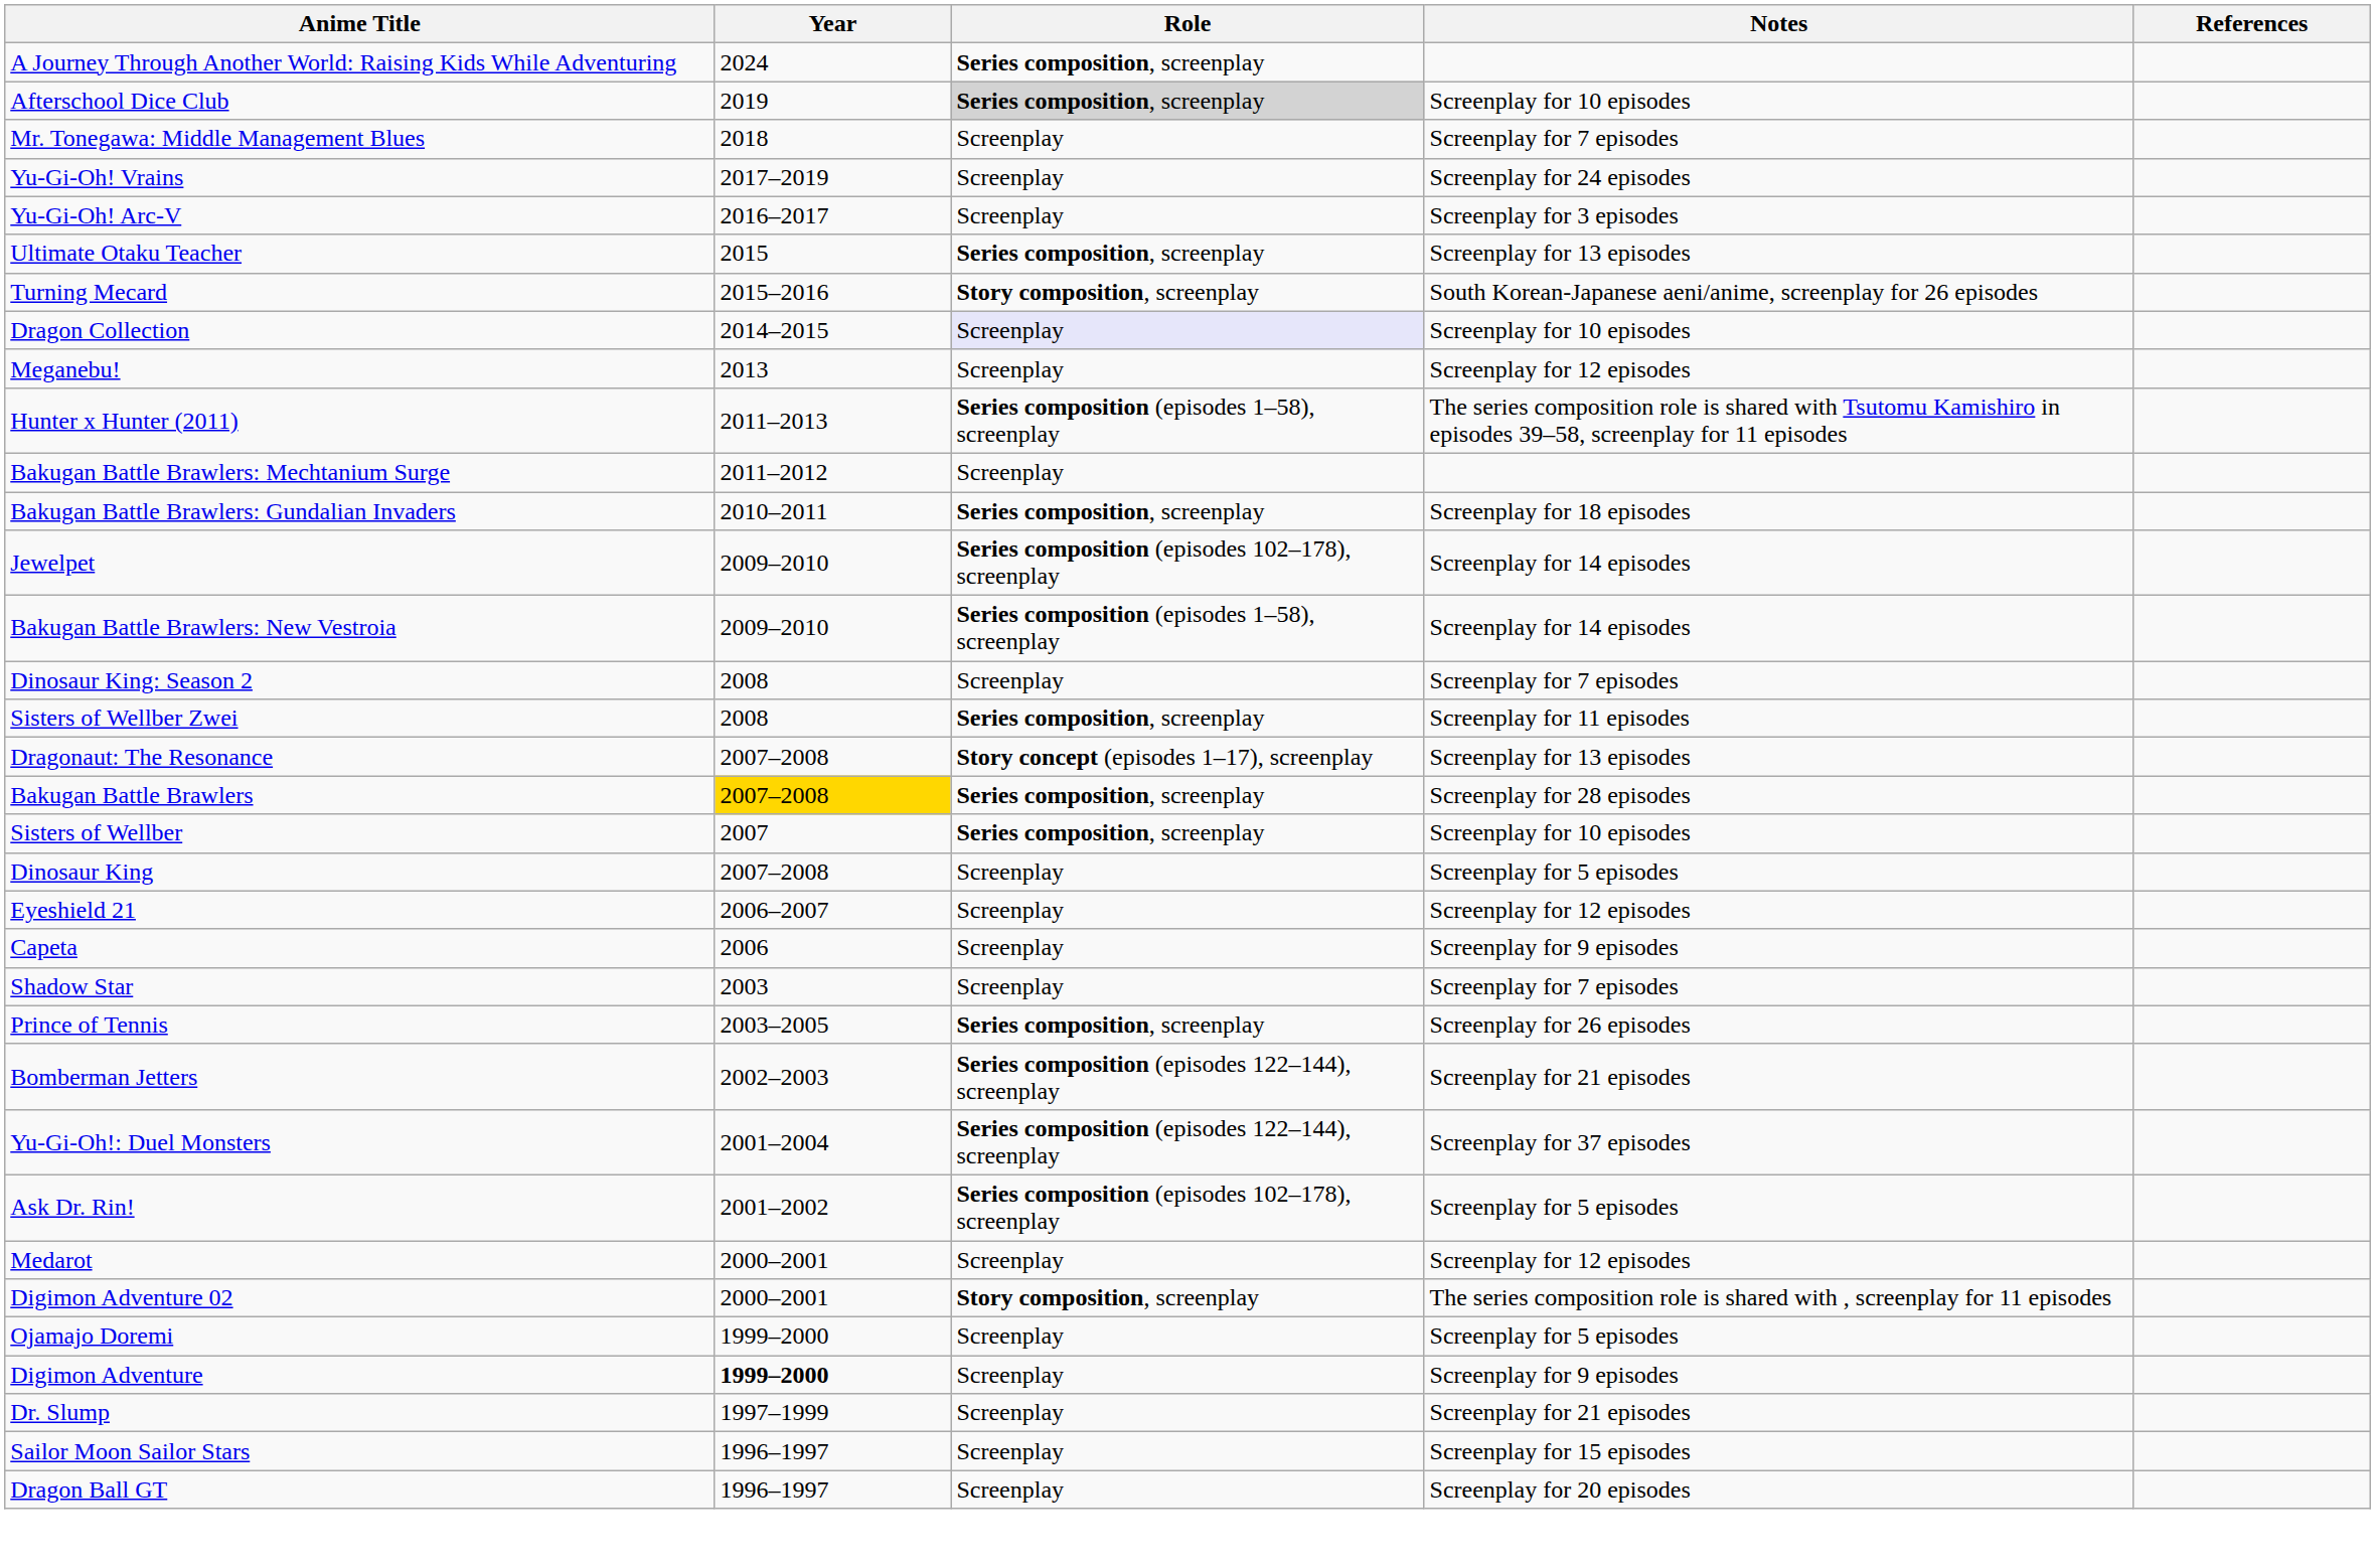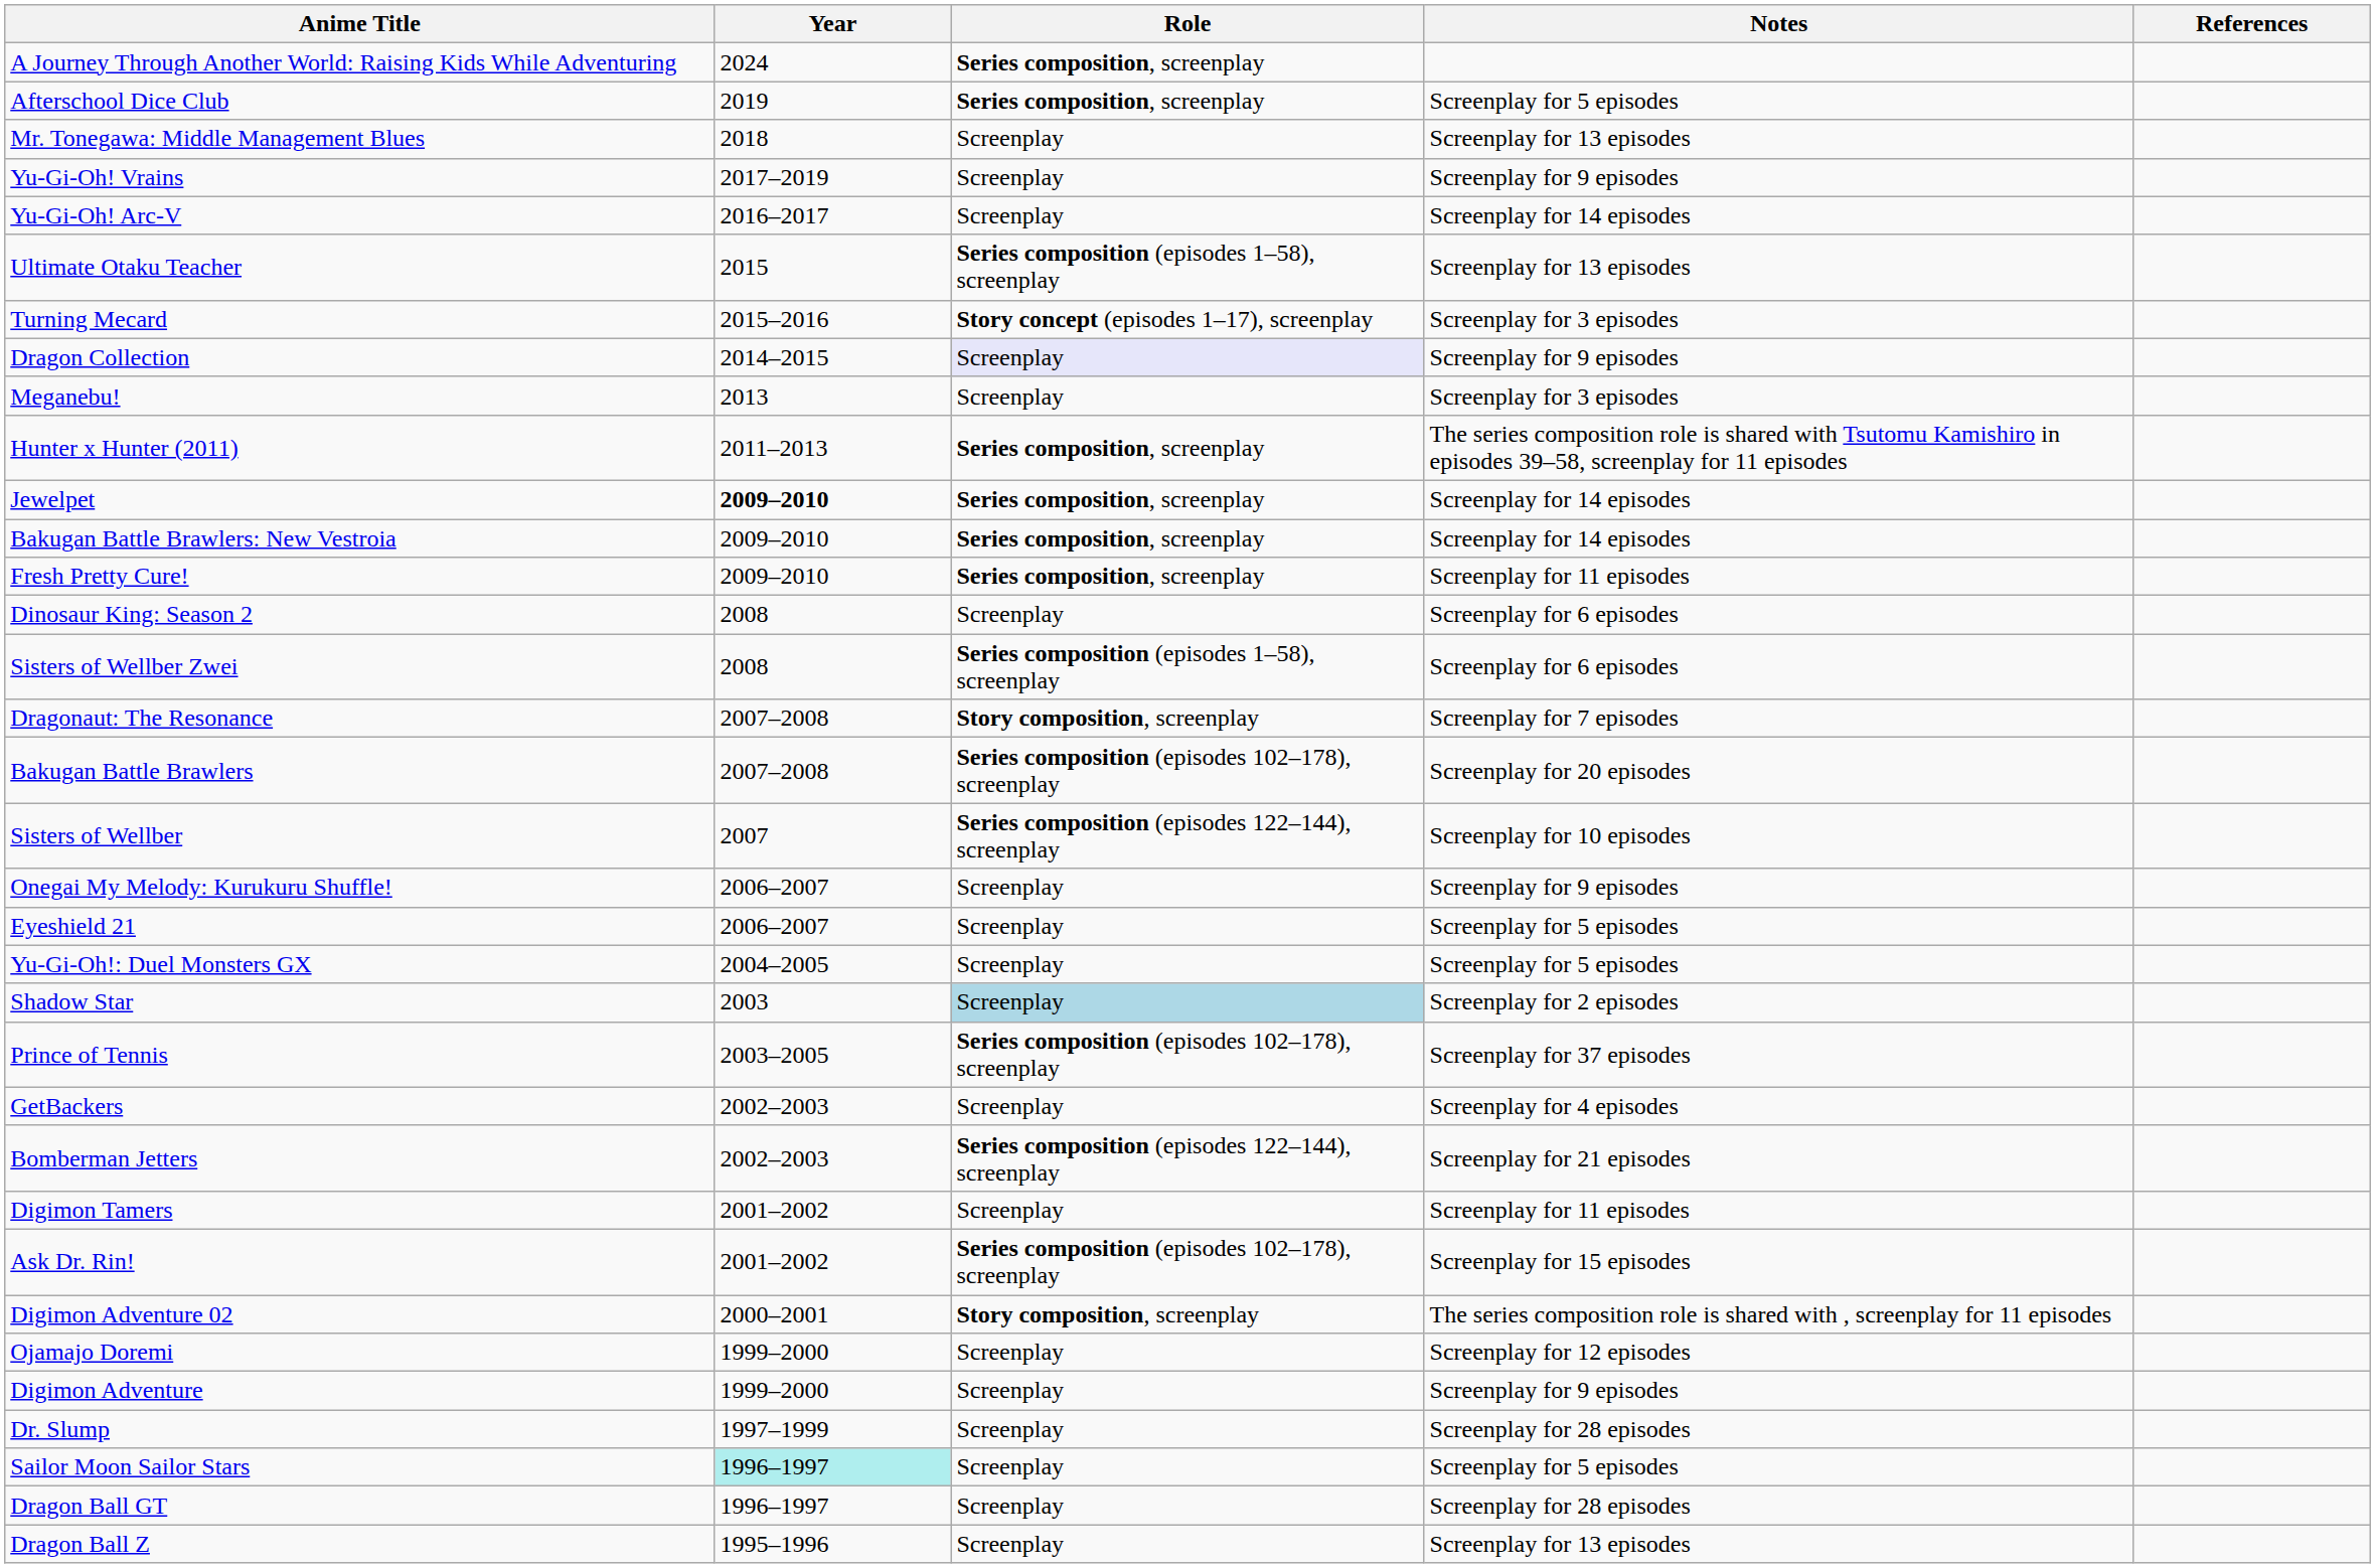 <table class="wikitable sortable">
 <tr>
 <th style="width: 30%;">Anime Title</th>
 <th style="width: 10%;">Year</th>
 <th style="width: 20%;">Role</th>
 <th style="width: 30%;">Notes</th>
 <th style="width: 10%;">References</th>
 </tr>
 <tr>
 <td><a href='#'>A Journey Through Another World: Raising Kids While Adventuring</a></td>
 <td>2024</td>
 <td><strong>Series composition</strong>, screenplay</td>
 <td></td>
 <td></td>
 </tr>
 <tr>
 <td><a href='#'>Afterschool Dice Club</a></td>
 <td>2019</td>
-<td style="background: lightgrey;"><strong>Series composition</strong>, screenplay</td>
-<td>Screenplay for 10 episodes</td>
+<td><strong>Series composition</strong>, screenplay</td>
+<td>Screenplay for 5 episodes</td>
 <td></td>
 </tr>
 <tr>
 <td><a href='#'>Mr. Tonegawa: Middle Management Blues</a></td>
 <td>2018</td>
 <td>Screenplay</td>
-<td>Screenplay for 7 episodes</td>
+<td>Screenplay for 13 episodes</td>
 <td></td>
 </tr>
 <tr>
 <td><a href='#'>Yu-Gi-Oh! Vrains</a></td>
 <td>2017–2019</td>
 <td>Screenplay</td>
-<td>Screenplay for 24 episodes</td>
+<td>Screenplay for 9 episodes</td>
 <td></td>
 </tr>
 <tr>
 <td><a href='#'>Yu-Gi-Oh! Arc-V</a></td>
 <td>2016–2017</td>
 <td>Screenplay</td>
-<td>Screenplay for 3 episodes</td>
+<td>Screenplay for 14 episodes</td>
 <td></td>
 </tr>
 <tr>
 <td><a href='#'>Ultimate Otaku Teacher</a></td>
 <td>2015</td>
-<td><strong>Series composition</strong>, screenplay</td>
+<td><strong>Series composition</strong> (episodes 1–58), screenplay</td>
 <td>Screenplay for 13 episodes</td>
 <td></td>
 </tr>
 <tr>
 <td><a href='#'>Turning Mecard</a></td>
 <td>2015–2016</td>
-<td><strong>Story composition</strong>, screenplay</td>
-<td>South Korean-Japanese aeni/anime, screenplay for 26 episodes</td>
+<td><strong>Story concept</strong> (episodes 1–17), screenplay</td>
+<td>Screenplay for 3 episodes</td>
 <td></td>
 </tr>
 <tr>
 <td><a href='#'>Dragon Collection</a></td>
 <td>2014–2015</td>
 <td style="background: lavender;">Screenplay</td>
-<td>Screenplay for 10 episodes</td>
+<td>Screenplay for 9 episodes</td>
 <td></td>
 </tr>
 <tr>
 <td><a href='#'>Meganebu!</a></td>
 <td>2013</td>
 <td>Screenplay</td>
-<td>Screenplay for 12 episodes</td>
+<td>Screenplay for 3 episodes</td>
 <td></td>
 </tr>
 <tr>
 <td><a href='#'>Hunter x Hunter (2011)</a></td>
 <td>2011–2013</td>
-<td><strong>Series composition</strong> (episodes 1–58), screenplay</td>
+<td><strong>Series composition</strong>, screenplay</td>
 <td>The series composition role is shared with <a href='#'>Tsutomu Kamishiro</a> in episodes 39–58, screenplay for 11 episodes</td>
 <td></td>
 </tr>
 <tr>
-<td><a href='#'>Bakugan Battle Brawlers: Mechtanium Surge</a></td>
-<td>2011–2012</td>
-<td>Screenplay</td>
-<td></td>
-<td></td>
-</tr>
-<tr>
-<td><a href='#'>Bakugan Battle Brawlers: Gundalian Invaders</a></td>
-<td>2010–2011</td>
+<td><a href='#'>Jewelpet</a></td>
+<td><strong>2009–2010</strong></td>
 <td><strong>Series composition</strong>, screenplay</td>
-<td>Screenplay for 18 episodes</td>
-<td></td>
-</tr>
-<tr>
-<td><a href='#'>Jewelpet</a></td>
-<td>2009–2010</td>
-<td><strong>Series composition</strong> (episodes 102–178), screenplay</td>
 <td>Screenplay for 14 episodes</td>
 <td></td>
 </tr>
 <tr>
 <td><a href='#'>Bakugan Battle Brawlers: New Vestroia</a></td>
 <td>2009–2010</td>
-<td><strong>Series composition</strong> (episodes 1–58), screenplay</td>
+<td><strong>Series composition</strong>, screenplay</td>
 <td>Screenplay for 14 episodes</td>
+<td></td>
+</tr>
+<tr>
+<td><a href='#'>Fresh Pretty Cure!</a></td>
+<td>2009–2010</td>
+<td><strong>Series composition</strong>, screenplay</td>
+<td>Screenplay for 11 episodes</td>
 <td></td>
 </tr>
 <tr>
 <td><a href='#'>Dinosaur King: Season 2</a></td>
 <td>2008</td>
 <td>Screenplay</td>
-<td>Screenplay for 7 episodes</td>
+<td>Screenplay for 6 episodes</td>
 <td></td>
 </tr>
 <tr>
 <td><a href='#'>Sisters of Wellber Zwei</a></td>
 <td>2008</td>
-<td><strong>Series composition</strong>, screenplay</td>
-<td>Screenplay for 11 episodes</td>
+<td><strong>Series composition</strong> (episodes 1–58), screenplay</td>
+<td>Screenplay for 6 episodes</td>
 <td></td>
 </tr>
 <tr>
 <td><a href='#'>Dragonaut: The Resonance</a></td>
 <td>2007–2008</td>
-<td><strong>Story concept</strong> (episodes 1–17), screenplay</td>
-<td>Screenplay for 13 episodes</td>
+<td><strong>Story composition</strong>, screenplay</td>
+<td>Screenplay for 7 episodes</td>
 <td></td>
 </tr>
 <tr>
 <td><a href='#'>Bakugan Battle Brawlers</a></td>
-<td style="background: gold;">2007–2008</td>
-<td><strong>Series composition</strong>, screenplay</td>
-<td>Screenplay for 28 episodes</td>
+<td>2007–2008</td>
+<td><strong>Series composition</strong> (episodes 102–178), screenplay</td>
+<td>Screenplay for 20 episodes</td>
 <td></td>
 </tr>
 <tr>
 <td><a href='#'>Sisters of Wellber</a></td>
 <td>2007</td>
-<td><strong>Series composition</strong>, screenplay</td>
+<td><strong>Series composition</strong> (episodes 122–144), screenplay</td>
 <td>Screenplay for 10 episodes</td>
 <td></td>
 </tr>
 <tr>
-<td><a href='#'>Dinosaur King</a></td>
-<td>2007–2008</td>
+<td><a href='#'>Onegai My Melody: Kurukuru Shuffle!</a></td>
+<td>2006–2007</td>
 <td>Screenplay</td>
-<td>Screenplay for 5 episodes</td>
+<td>Screenplay for 9 episodes</td>
 <td></td>
 </tr>
 <tr>
 <td><a href='#'>Eyeshield 21</a></td>
 <td>2006–2007</td>
 <td>Screenplay</td>
-<td>Screenplay for 12 episodes</td>
+<td>Screenplay for 5 episodes</td>
 <td></td>
 </tr>
 <tr>
-<td><a href='#'>Capeta</a></td>
-<td>2006</td>
+<td><a href='#'>Yu-Gi-Oh!: Duel Monsters GX</a></td>
+<td>2004–2005</td>
 <td>Screenplay</td>
-<td>Screenplay for 9 episodes</td>
+<td>Screenplay for 5 episodes</td>
 <td></td>
 </tr>
 <tr>
 <td><a href='#'>Shadow Star</a></td>
 <td>2003</td>
-<td>Screenplay</td>
-<td>Screenplay for 7 episodes</td>
+<td style="background: lightblue;">Screenplay</td>
+<td>Screenplay for 2 episodes</td>
 <td></td>
 </tr>
 <tr>
 <td><a href='#'>Prince of Tennis</a></td>
 <td>2003–2005</td>
-<td><strong>Series composition</strong>, screenplay</td>
-<td>Screenplay for 26 episodes</td>
+<td><strong>Series composition</strong> (episodes 102–178), screenplay</td>
+<td>Screenplay for 37 episodes</td>
+<td></td>
+</tr>
+<tr>
+<td><a href='#'>GetBackers</a></td>
+<td>2002–2003</td>
+<td>Screenplay</td>
+<td>Screenplay for 4 episodes</td>
 <td></td>
 </tr>
 <tr>
 <td><a href='#'>Bomberman Jetters</a></td>
 <td>2002–2003</td>
 <td><strong>Series composition</strong> (episodes 122–144), screenplay</td>
 <td>Screenplay for 21 episodes</td>
 <td></td>
 </tr>
 <tr>
-<td><a href='#'>Yu-Gi-Oh!: Duel Monsters</a></td>
-<td>2001–2004</td>
-<td><strong>Series composition</strong> (episodes 122–144), screenplay</td>
-<td>Screenplay for 37 episodes</td>
+<td><a href='#'>Digimon Tamers</a></td>
+<td>2001–2002</td>
+<td>Screenplay</td>
+<td>Screenplay for 11 episodes</td>
 <td></td>
 </tr>
 <tr>
 <td><a href='#'>Ask Dr. Rin!</a></td>
 <td>2001–2002</td>
 <td><strong>Series composition</strong> (episodes 102–178), screenplay</td>
-<td>Screenplay for 5 episodes</td>
-<td></td>
-</tr>
-<tr>
-<td><a href='#'>Medarot</a></td>
-<td>2000–2001</td>
-<td>Screenplay</td>
-<td>Screenplay for 12 episodes</td>
+<td>Screenplay for 15 episodes</td>
 <td></td>
 </tr>
 <tr>
 <td><a href='#'>Digimon Adventure 02</a></td>
 <td>2000–2001</td>
 <td><strong>Story composition</strong>, screenplay</td>
 <td>The series composition role is shared with , screenplay for 11 episodes</td>
 <td></td>
 </tr>
 <tr>
 <td><a href='#'>Ojamajo Doremi</a></td>
 <td>1999–2000</td>
 <td>Screenplay</td>
-<td>Screenplay for 5 episodes</td>
+<td>Screenplay for 12 episodes</td>
 <td></td>
 </tr>
 <tr>
 <td><a href='#'>Digimon Adventure</a></td>
-<td><strong>1999–2000</strong></td>
+<td>1999–2000</td>
 <td>Screenplay</td>
 <td>Screenplay for 9 episodes</td>
 <td></td>
 </tr>
 <tr>
 <td><a href='#'>Dr. Slump</a></td>
 <td>1997–1999</td>
 <td>Screenplay</td>
-<td>Screenplay for 21 episodes</td>
+<td>Screenplay for 28 episodes</td>
 <td></td>
 </tr>
 <tr>
 <td><a href='#'>Sailor Moon Sailor Stars</a></td>
-<td>1996–1997</td>
+<td style="background: paleturquoise;">1996–1997</td>
 <td>Screenplay</td>
-<td>Screenplay for 15 episodes</td>
+<td>Screenplay for 5 episodes</td>
 <td></td>
 </tr>
 <tr>
 <td><a href='#'>Dragon Ball GT</a></td>
 <td>1996–1997</td>
 <td>Screenplay</td>
-<td>Screenplay for 20 episodes</td>
+<td>Screenplay for 28 episodes</td>
+<td></td>
+</tr>
+<tr>
+<td><a href='#'>Dragon Ball Z</a></td>
+<td>1995–1996</td>
+<td>Screenplay</td>
+<td>Screenplay for 13 episodes</td>
 <td></td>
 </tr>
 </table>
